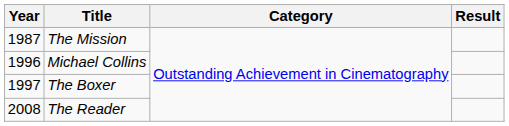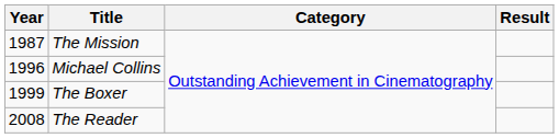 <table class="wikitable">
 <tr>
 <th>Year</th>
 <th>Title</th>
 <th>Category</th>
 <th>Result</th>
 </tr>
 <tr>
 <td>1987</td>
 <td><em>The Mission</em></td>
 <td rowspan=4><a href='#'>Outstanding Achievement in Cinematography</a></td>
 <td></td>
 </tr>
 <tr>
 <td>1996</td>
 <td><em>Michael Collins</em></td>
 <td></td>
 </tr>
 <tr>
-<td>1997</td>
+<td>1999</td>
 <td><em>The Boxer</em></td>
 <td></td>
 </tr>
 <tr>
 <td>2008</td>
 <td><em>The Reader</em></td>
 <td></td>
 </tr>
 </table>
